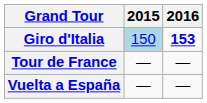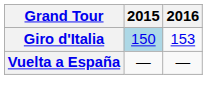 <table class="wikitable plainrowheaders">
 <tr>
 <th scope="col"><a href='#'>Grand Tour</a></th>
 <th scope="col">2015</th>
 <th scope="col">2016</th>
 </tr>
 <tr style="text-align:center;">
 <th scope="row"> <a href='#'>Giro d'Italia</a></th>
 <td style="background: lightblue;"><a href='#'>150</a></td>
-<td><strong><a href='#'>153</a></strong></td>
-</tr>
-<tr style="text-align:center;">
-<th scope="row"> <a href='#'>Tour de France</a></th>
-<td>—</td>
-<td>—</td>
+<td><a href='#'>153</a></td>
 </tr>
 <tr style="text-align:center;">
 <th scope="row"> <a href='#'>Vuelta a España</a></th>
 <td>—</td>
 <td>—</td>
 </tr>
 </table>
